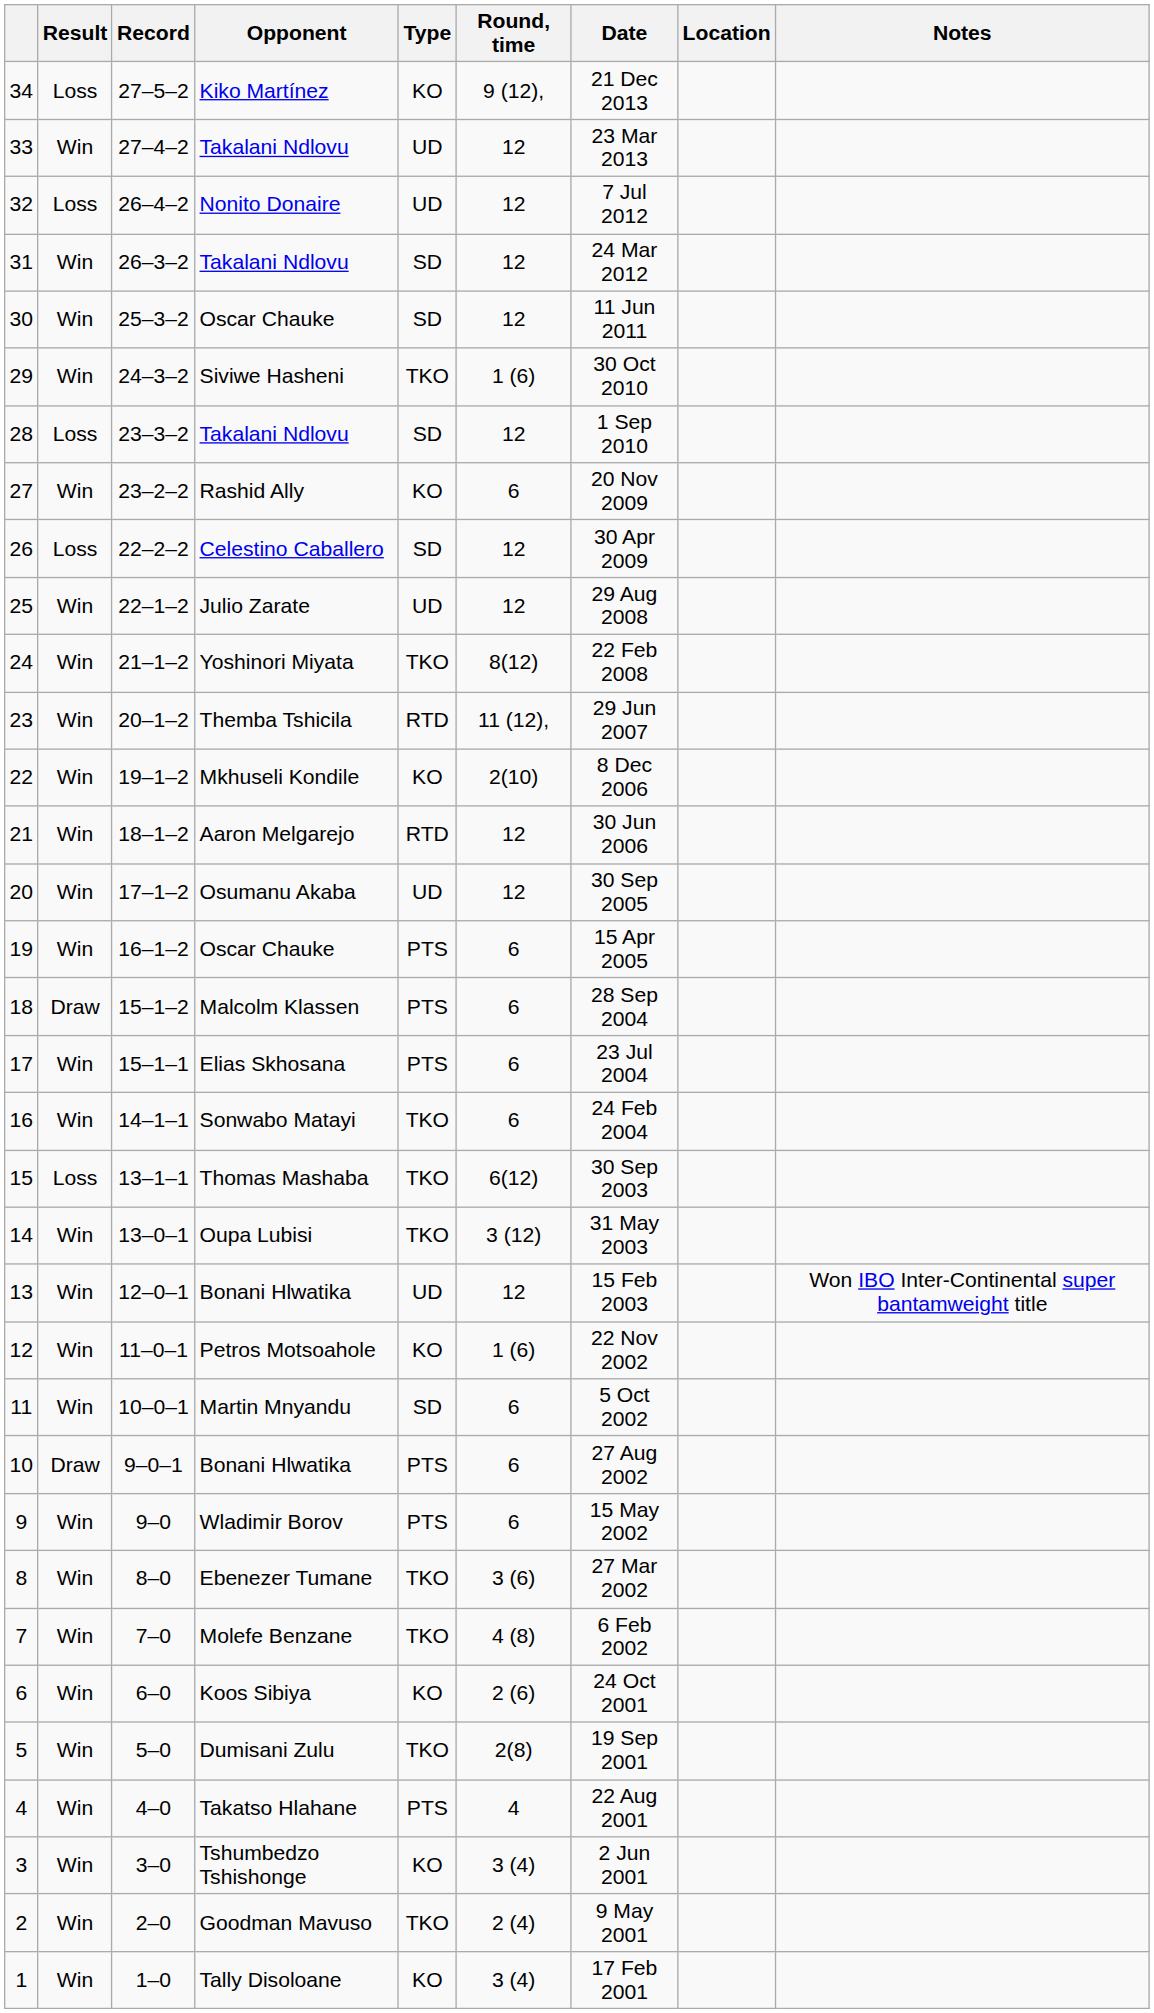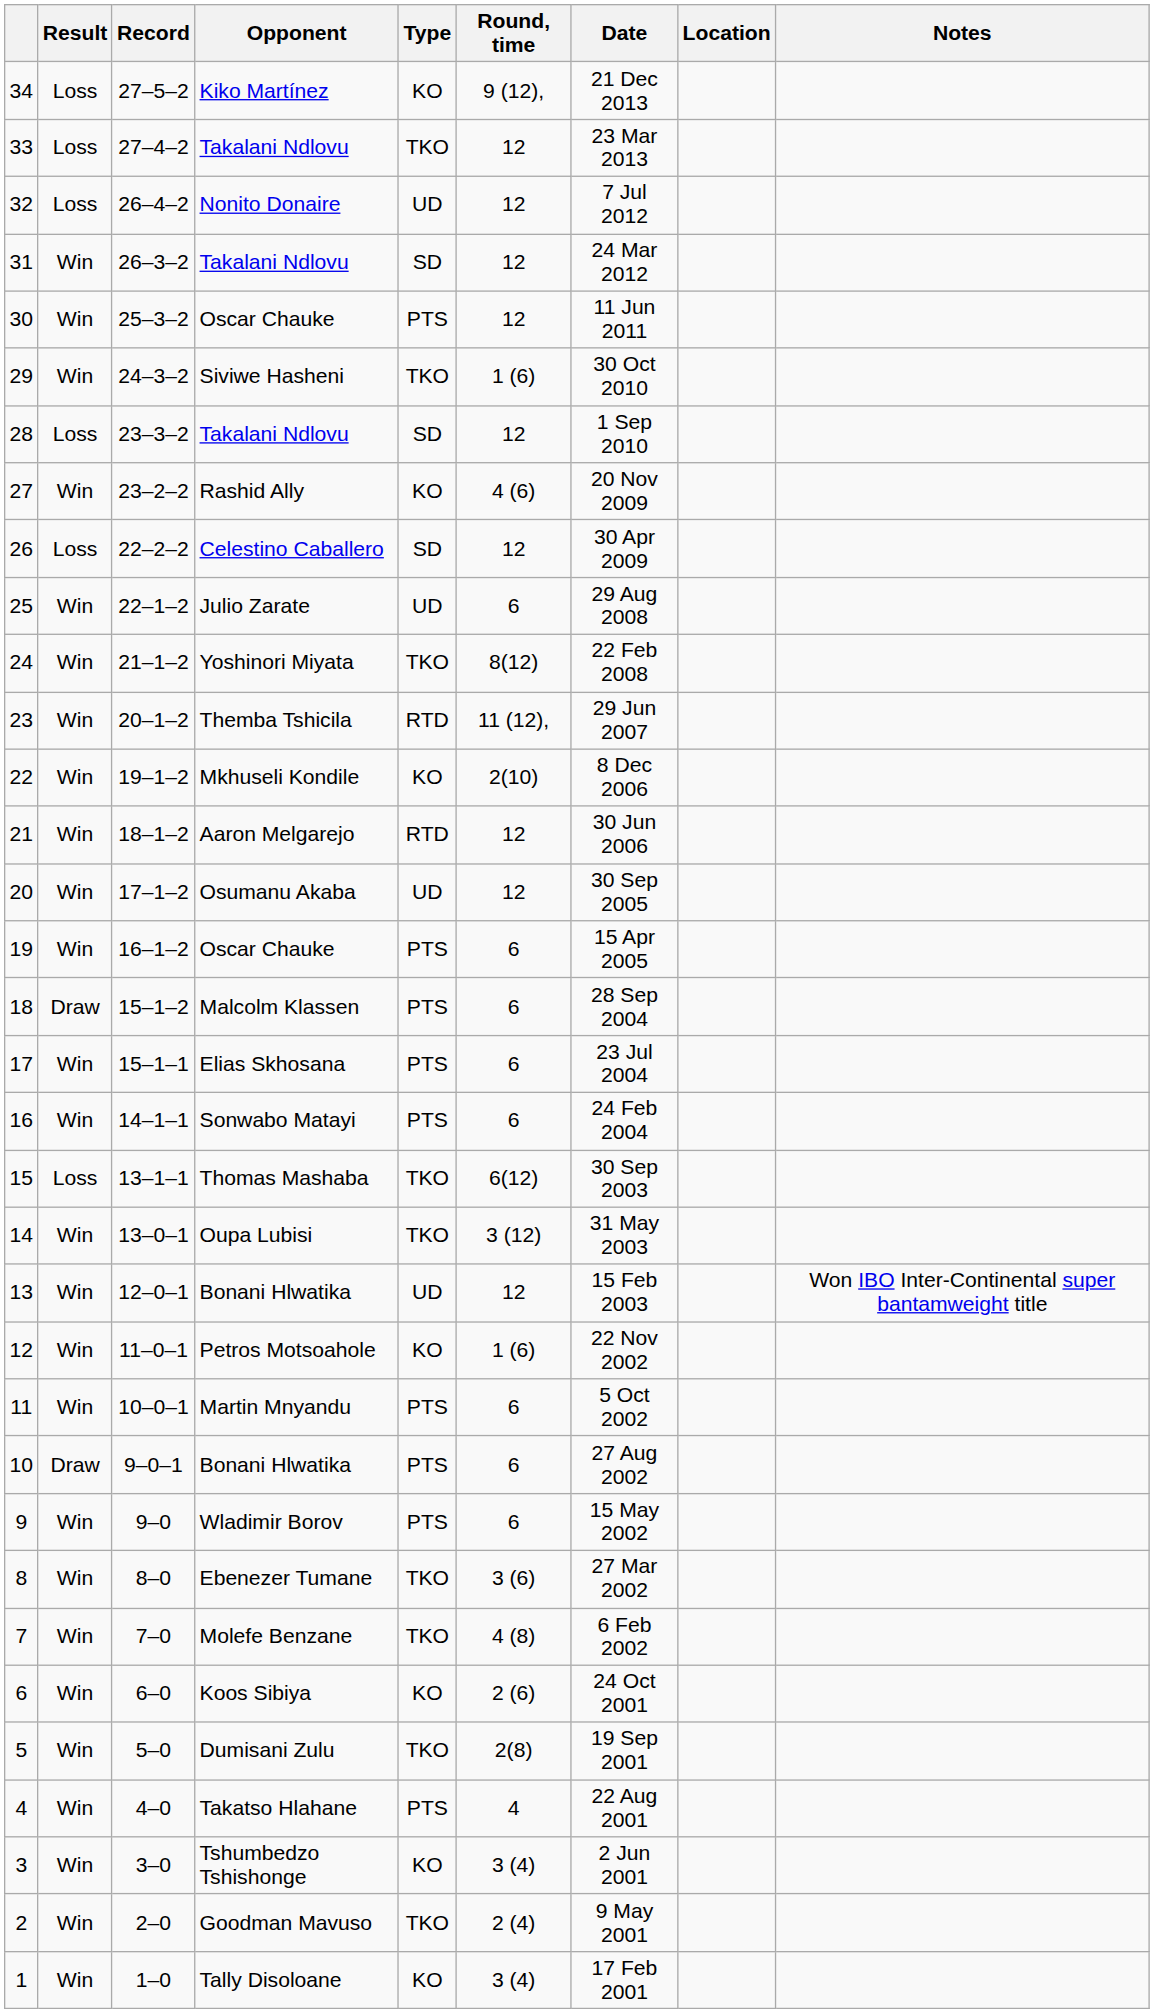 <table class="wikitable" style="text-align:center">
 <tr>
 <th></th>
 <th>Result</th>
 <th>Record</th>
 <th>Opponent</th>
 <th>Type</th>
 <th>Round, time</th>
 <th>Date</th>
 <th>Location</th>
 <th>Notes</th>
 </tr>
 <tr>
 <td>34</td>
 <td>Loss</td>
 <td>27–5–2</td>
 <td style="text-align:left;"><a href='#'>Kiko Martínez</a></td>
 <td>KO</td>
 <td>9 (12), </td>
 <td>21 Dec 2013</td>
 <td style="text-align:left;"></td>
 <td style="text-align:left;"></td>
 </tr>
 <tr>
 <td>33</td>
-<td>Win</td>
+<td>Loss</td>
 <td>27–4–2</td>
 <td style="text-align:left;"><a href='#'>Takalani Ndlovu</a></td>
-<td>UD</td>
+<td>TKO</td>
 <td>12</td>
 <td>23 Mar 2013</td>
 <td style="text-align:left;"></td>
 <td></td>
 </tr>
 <tr>
 <td>32</td>
 <td>Loss</td>
 <td>26–4–2</td>
 <td style="text-align:left;"><a href='#'>Nonito Donaire</a></td>
 <td>UD</td>
 <td>12</td>
 <td>7 Jul 2012</td>
 <td style="text-align:left;"></td>
 <td style="text-align:left;"></td>
 </tr>
 <tr>
 <td>31</td>
 <td>Win</td>
 <td>26–3–2</td>
 <td style="text-align:left;"><a href='#'>Takalani Ndlovu</a></td>
 <td>SD</td>
 <td>12</td>
 <td>24 Mar 2012</td>
 <td style="text-align:left;"></td>
 <td style="text-align:left;"></td>
 </tr>
 <tr>
 <td>30</td>
 <td>Win</td>
 <td>25–3–2</td>
 <td style="text-align:left;">Oscar Chauke</td>
-<td>SD</td>
+<td>PTS</td>
 <td>12</td>
 <td>11 Jun 2011</td>
 <td style="text-align:left;"></td>
 <td></td>
 </tr>
 <tr>
 <td>29</td>
 <td>Win</td>
 <td>24–3–2</td>
 <td style="text-align:left;">Siviwe Hasheni</td>
 <td>TKO</td>
 <td>1 (6)</td>
 <td>30 Oct 2010</td>
 <td style="text-align:left;"></td>
 <td style="text-align:left;"></td>
 </tr>
 <tr>
 <td>28</td>
 <td>Loss</td>
 <td>23–3–2</td>
 <td style="text-align:left;"><a href='#'>Takalani Ndlovu</a></td>
 <td>SD</td>
 <td>12</td>
 <td>1 Sep 2010</td>
 <td style="text-align:left;"></td>
 <td style="text-align:left;"></td>
 </tr>
 <tr>
 <td>27</td>
 <td>Win</td>
 <td>23–2–2</td>
 <td style="text-align:left;">Rashid Ally</td>
 <td>KO</td>
-<td>6</td>
+<td>4 (6)</td>
 <td>20 Nov 2009</td>
 <td style="text-align:left;"></td>
 <td style="text-align:left;"></td>
 </tr>
 <tr>
 <td>26</td>
 <td>Loss</td>
 <td>22–2–2</td>
 <td style="text-align:left;"><a href='#'>Celestino Caballero</a></td>
 <td>SD</td>
 <td>12</td>
 <td>30 Apr 2009</td>
 <td style="text-align:left;"></td>
 <td style="text-align:left;"></td>
 </tr>
 <tr>
 <td>25</td>
 <td>Win</td>
 <td>22–1–2</td>
 <td style="text-align:left;">Julio Zarate</td>
 <td>UD</td>
-<td>12</td>
+<td>6</td>
 <td>29 Aug 2008</td>
 <td style="text-align:left;"></td>
 <td style="text-align:left;"></td>
 </tr>
 <tr>
 <td>24</td>
 <td>Win</td>
 <td>21–1–2</td>
 <td style="text-align:left;">Yoshinori Miyata</td>
 <td>TKO</td>
 <td>8(12)</td>
 <td>22 Feb 2008</td>
 <td style="text-align:left;"></td>
 <td style="text-align:left;"></td>
 </tr>
 <tr>
 <td>23</td>
 <td>Win</td>
 <td>20–1–2</td>
 <td style="text-align:left;">Themba Tshicila</td>
 <td>RTD</td>
 <td>11 (12), </td>
 <td>29 Jun 2007</td>
 <td style="text-align:left;"></td>
 <td style="text-align:left;"></td>
 </tr>
 <tr>
 <td>22</td>
 <td>Win</td>
 <td>19–1–2</td>
 <td style="text-align:left;">Mkhuseli Kondile</td>
 <td>KO</td>
 <td>2(10)</td>
 <td>8 Dec 2006</td>
 <td style="text-align:left;"></td>
 <td style="text-align:left;"></td>
 </tr>
 <tr>
 <td>21</td>
 <td>Win</td>
 <td>18–1–2</td>
 <td style="text-align:left;">Aaron Melgarejo</td>
 <td>RTD</td>
 <td>12</td>
 <td>30 Jun 2006</td>
 <td style="text-align:left;"></td>
 <td style="text-align:left;"></td>
 </tr>
 <tr>
 <td>20</td>
 <td>Win</td>
 <td>17–1–2</td>
 <td style="text-align:left;">Osumanu Akaba</td>
 <td>UD</td>
 <td>12</td>
 <td>30 Sep 2005</td>
 <td style="text-align:left;"></td>
 <td style="text-align:left;"></td>
 </tr>
 <tr>
 <td>19</td>
 <td>Win</td>
 <td>16–1–2</td>
 <td style="text-align:left;">Oscar Chauke</td>
 <td>PTS</td>
 <td>6</td>
 <td>15 Apr 2005</td>
 <td style="text-align:left;"></td>
 <td style="text-align:left;"></td>
 </tr>
 <tr>
 <td>18</td>
 <td>Draw</td>
 <td>15–1–2</td>
 <td style="text-align:left;">Malcolm Klassen</td>
 <td>PTS</td>
 <td>6</td>
 <td>28 Sep 2004</td>
 <td style="text-align:left;"></td>
 <td style="text-align:left;"></td>
 </tr>
 <tr>
 <td>17</td>
 <td>Win</td>
 <td>15–1–1</td>
 <td style="text-align:left;">Elias Skhosana</td>
 <td>PTS</td>
 <td>6</td>
 <td>23 Jul 2004</td>
 <td style="text-align:left;"></td>
 <td style="text-align:left;"></td>
 </tr>
 <tr>
 <td>16</td>
 <td>Win</td>
 <td>14–1–1</td>
 <td style="text-align:left;">Sonwabo Matayi</td>
-<td>TKO</td>
+<td>PTS</td>
 <td>6</td>
 <td>24 Feb 2004</td>
 <td style="text-align:left;"></td>
 <td style="text-align:left;"></td>
 </tr>
 <tr>
 <td>15</td>
 <td>Loss</td>
 <td>13–1–1</td>
 <td style="text-align:left;">Thomas Mashaba</td>
 <td>TKO</td>
 <td>6(12)</td>
 <td>30 Sep 2003</td>
 <td style="text-align:left;"></td>
 <td></td>
 </tr>
 <tr>
 <td>14</td>
 <td>Win</td>
 <td>13–0–1</td>
 <td style="text-align:left;">Oupa Lubisi</td>
 <td>TKO</td>
 <td>3 (12)</td>
 <td>31 May 2003</td>
 <td style="text-align:left;"></td>
 <td></td>
 </tr>
 <tr>
 <td>13</td>
 <td>Win</td>
 <td>12–0–1</td>
 <td align=left>Bonani Hlwatika</td>
 <td>UD</td>
 <td>12</td>
 <td>15 Feb 2003</td>
 <td align=left></td>
 <td>Won <a href='#'>IBO</a> Inter-Continental <a href='#'>super bantamweight</a> title</td>
 </tr>
 <tr>
 <td>12</td>
 <td>Win</td>
 <td>11–0–1</td>
 <td align=left>Petros Motsoahole</td>
 <td>KO</td>
 <td>1 (6)</td>
 <td>22 Nov 2002</td>
 <td align=left></td>
 <td></td>
 </tr>
 <tr>
 <td>11</td>
 <td>Win</td>
 <td>10–0–1</td>
 <td align=left>Martin Mnyandu</td>
-<td>SD</td>
+<td>PTS</td>
 <td>6</td>
 <td>5 Oct 2002</td>
 <td align=left></td>
 <td></td>
 </tr>
 <tr>
 <td>10</td>
 <td>Draw</td>
 <td>9–0–1</td>
 <td align=left>Bonani Hlwatika</td>
 <td>PTS</td>
 <td>6</td>
 <td>27 Aug 2002</td>
 <td align=left></td>
 <td></td>
 </tr>
 <tr>
 <td>9</td>
 <td>Win</td>
 <td>9–0</td>
 <td align=left>Wladimir Borov</td>
 <td>PTS</td>
 <td>6</td>
 <td>15 May 2002</td>
 <td align=left></td>
 <td></td>
 </tr>
 <tr>
 <td>8</td>
 <td>Win</td>
 <td>8–0</td>
 <td align=left>Ebenezer Tumane</td>
 <td>TKO</td>
 <td>3 (6)</td>
 <td>27 Mar 2002</td>
 <td align=left></td>
 <td></td>
 </tr>
 <tr>
 <td>7</td>
 <td>Win</td>
 <td>7–0</td>
 <td align=left>Molefe Benzane</td>
 <td>TKO</td>
 <td>4 (8)</td>
 <td>6 Feb 2002</td>
 <td align=left></td>
 <td></td>
 </tr>
 <tr>
 <td>6</td>
 <td>Win</td>
 <td>6–0</td>
 <td align=left>Koos Sibiya</td>
 <td>KO</td>
 <td>2 (6)</td>
 <td>24 Oct 2001</td>
 <td align=left></td>
 <td></td>
 </tr>
 <tr>
 <td>5</td>
 <td>Win</td>
 <td>5–0</td>
 <td align=left>Dumisani Zulu</td>
 <td>TKO</td>
 <td>2(8)</td>
 <td>19 Sep 2001</td>
 <td align=left></td>
 <td></td>
 </tr>
 <tr>
 <td>4</td>
 <td>Win</td>
 <td>4–0</td>
 <td align=left>Takatso Hlahane</td>
 <td>PTS</td>
 <td>4</td>
 <td>22 Aug 2001</td>
 <td align=left></td>
 <td></td>
 </tr>
 <tr>
 <td>3</td>
 <td>Win</td>
 <td>3–0</td>
 <td align=left>Tshumbedzo Tshishonge</td>
 <td>KO</td>
 <td>3 (4)</td>
 <td>2 Jun 2001</td>
 <td align=left></td>
 <td></td>
 </tr>
 <tr>
 <td>2</td>
 <td>Win</td>
 <td>2–0</td>
 <td align=left>Goodman Mavuso</td>
 <td>TKO</td>
 <td>2 (4)</td>
 <td>9 May 2001</td>
 <td align=left></td>
 <td></td>
 </tr>
 <tr>
 <td>1</td>
 <td>Win</td>
 <td>1–0</td>
 <td align=left>Tally Disoloane</td>
 <td>KO</td>
 <td>3 (4)</td>
 <td>17 Feb 2001</td>
 <td align=left></td>
 <td></td>
 </tr>
 </table>
